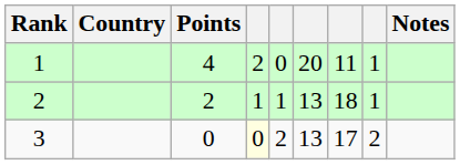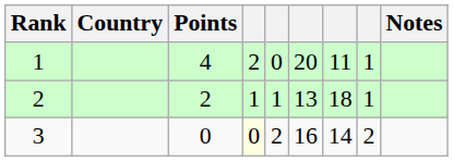 <table class="wikitable sortable" style="text-align: center;">
 <tr>
 <th>Rank</th>
 <th>Country</th>
 <th>Points</th>
 <th></th>
 <th></th>
 <th></th>
 <th></th>
 <th></th>
 <th>Notes</th>
 </tr>
 <tr style="background:#cfc;">
 <td>1</td>
 <td align=left></td>
 <td>4</td>
 <td>2</td>
 <td>0</td>
 <td>20</td>
 <td>11</td>
 <td>1</td>
 <td></td>
 </tr>
 <tr style="background:#cfc;">
 <td>2</td>
 <td align=left></td>
 <td>2</td>
 <td>1</td>
 <td>1</td>
 <td>13</td>
 <td>18</td>
 <td>1</td>
 <td></td>
 </tr>
 <tr>
 <td>3</td>
 <td align=left></td>
 <td>0</td>
 <td style="background: lightyellow;">0</td>
 <td>2</td>
-<td>13</td>
-<td>17</td>
+<td>16</td>
+<td>14</td>
 <td>2</td>
 <td></td>
 </tr>
 </table>
